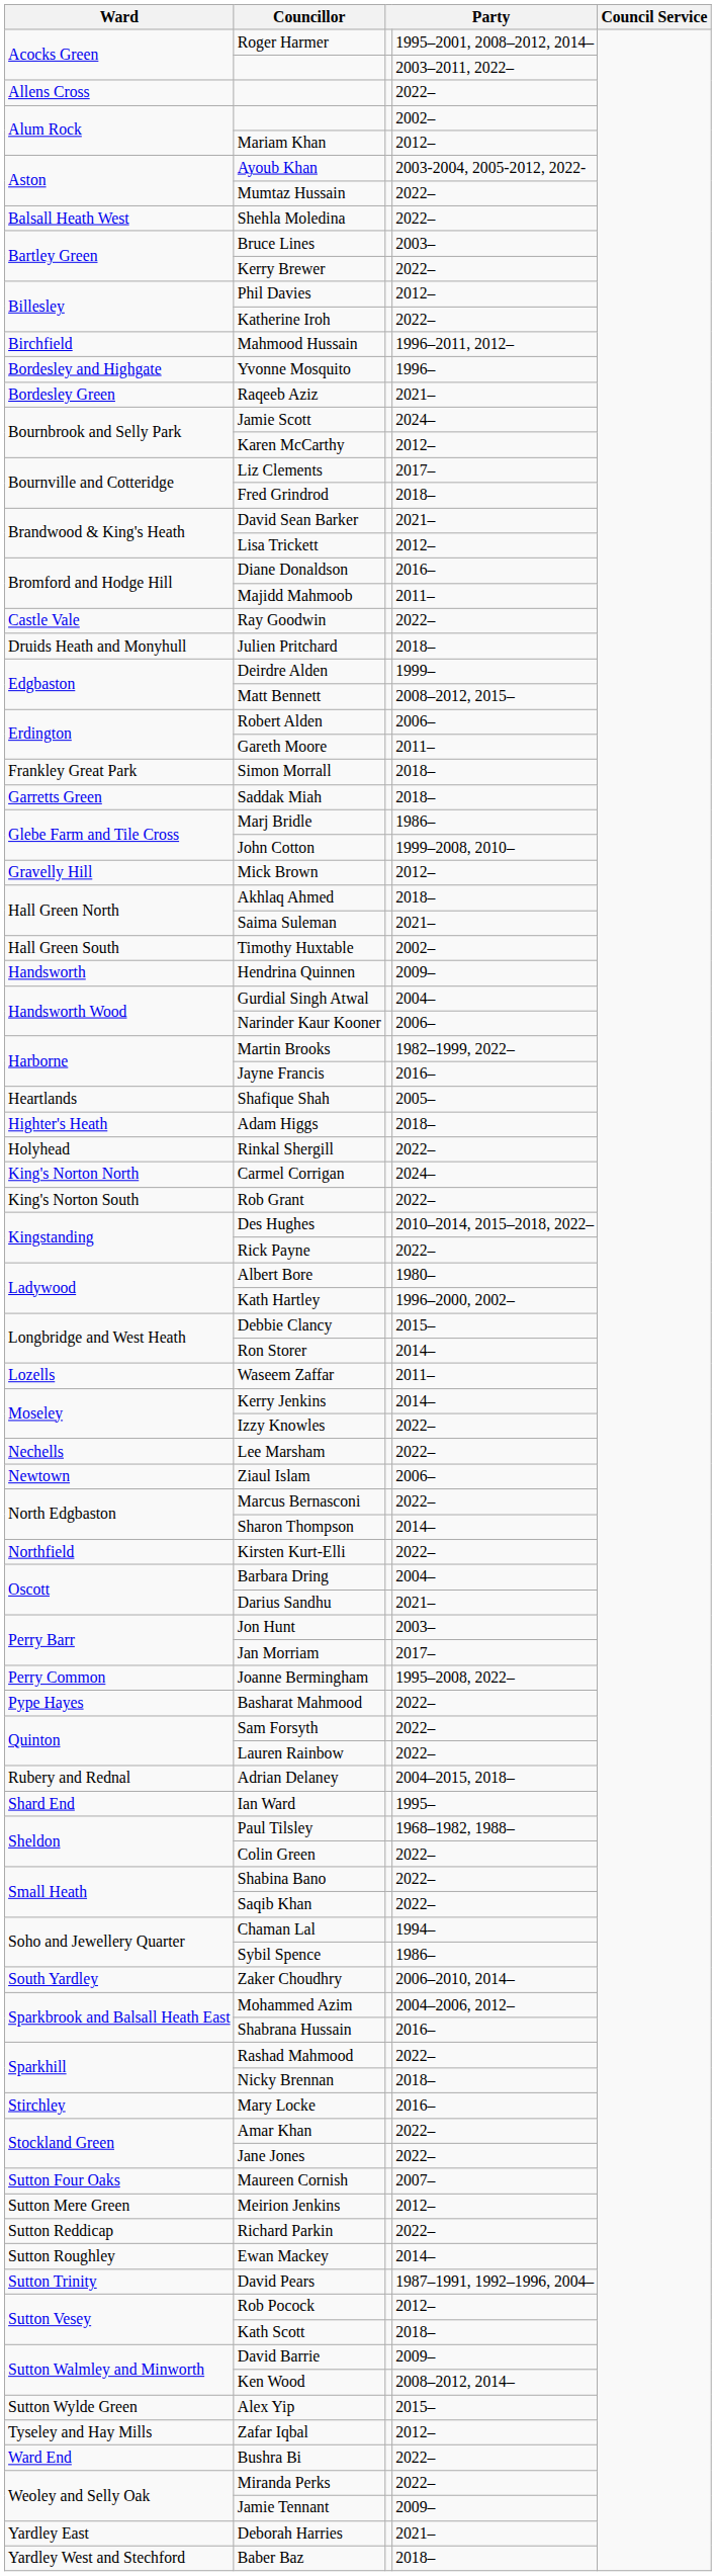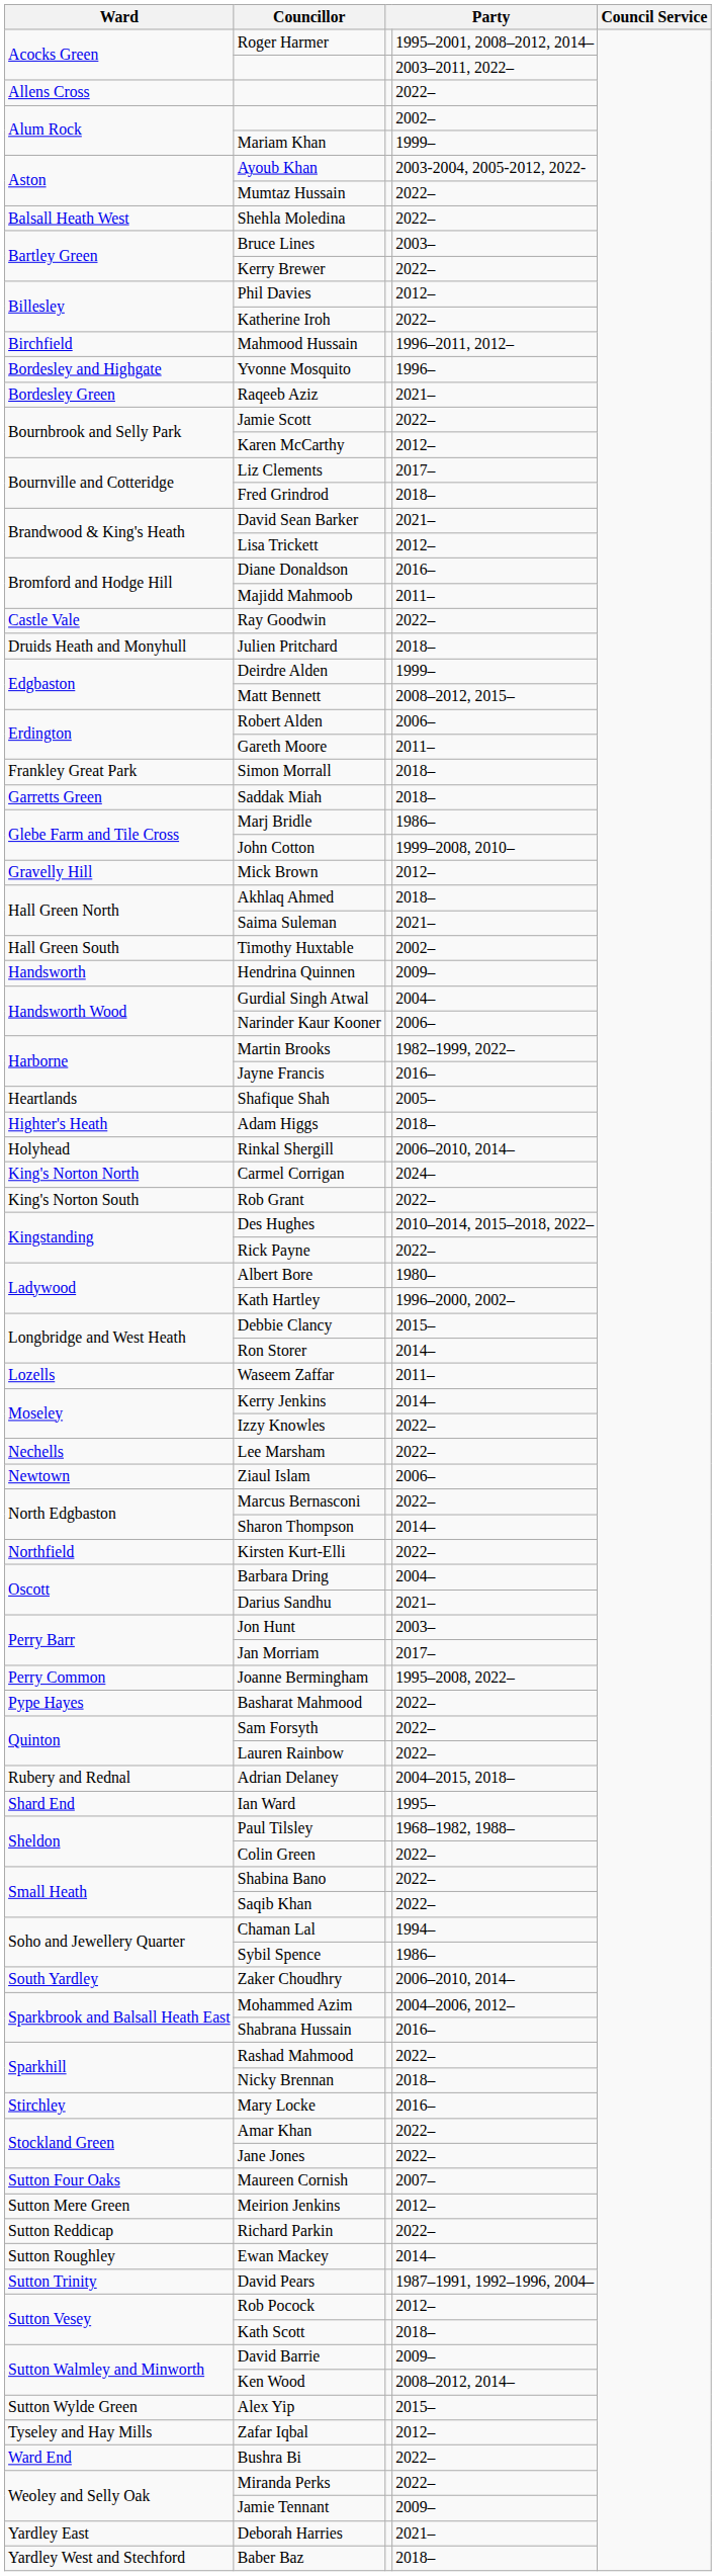 <table class="wikitable sortable">
 <tr>
 <th>Ward</th>
 <th>Councillor</th>
 <th colspan=2>Party</th>
 <th>Council Service</th>
 </tr>
 <tr>
 <td rowspan="2"><a href='#'>Acocks Green</a></td>
 <td>Roger Harmer</td>
 <td></td>
 <td>1995–2001, 2008–2012, 2014–</td>
 </tr>
 <tr>
 <td></td>
 <td></td>
 <td>2003–2011, 2022–</td>
 </tr>
 <tr>
 <td rowspan="1"><a href='#'>Allens Cross</a></td>
 <td></td>
 <td></td>
 <td>2022–</td>
 </tr>
 <tr>
 <td rowspan="2"><a href='#'>Alum Rock</a></td>
 <td></td>
 <td></td>
 <td>2002–</td>
 </tr>
 <tr>
 <td>Mariam Khan</td>
 <td></td>
-<td>2012–</td>
+<td>1999–</td>
 </tr>
 <tr>
 <td rowspan="2"><a href='#'>Aston</a></td>
 <td><a href='#'>Ayoub Khan</a></td>
 <td></td>
 <td>2003-2004, 2005-2012, 2022-</td>
 </tr>
 <tr>
 <td>Mumtaz Hussain</td>
 <td></td>
 <td>2022–</td>
 </tr>
 <tr>
 <td rowspan="1"><a href='#'>Balsall Heath West</a></td>
 <td>Shehla Moledina</td>
 <td></td>
 <td>2022–</td>
 </tr>
 <tr>
 <td rowspan="2"><a href='#'>Bartley Green</a></td>
 <td>Bruce Lines</td>
 <td></td>
 <td>2003–</td>
 </tr>
 <tr>
 <td>Kerry Brewer</td>
 <td></td>
 <td>2022–</td>
 </tr>
 <tr>
 <td rowspan="2"><a href='#'>Billesley</a></td>
 <td>Phil Davies</td>
 <td></td>
 <td>2012–</td>
 </tr>
 <tr>
 <td>Katherine Iroh</td>
 <td></td>
 <td>2022–</td>
 </tr>
 <tr>
 <td rowspan="1"><a href='#'>Birchfield</a></td>
 <td>Mahmood Hussain</td>
 <td></td>
 <td>1996–2011, 2012–</td>
 </tr>
 <tr>
 <td rowspan="1"><a href='#'>Bordesley and Highgate</a></td>
 <td>Yvonne Mosquito</td>
 <td></td>
 <td>1996–</td>
 </tr>
 <tr>
 <td rowspan="1"><a href='#'>Bordesley Green</a></td>
 <td>Raqeeb Aziz</td>
 <td></td>
 <td>2021–</td>
 </tr>
 <tr>
 <td rowspan="2">Bournbrook and Selly Park</td>
 <td>Jamie Scott</td>
 <td></td>
-<td>2024–</td>
+<td>2022–</td>
 </tr>
 <tr>
 <td>Karen McCarthy</td>
 <td></td>
 <td>2012–</td>
 </tr>
 <tr>
 <td rowspan="2">Bournville and Cotteridge</td>
 <td>Liz Clements</td>
 <td></td>
 <td>2017–</td>
 </tr>
 <tr>
 <td>Fred Grindrod</td>
 <td></td>
 <td>2018–</td>
 </tr>
 <tr>
 <td rowspan="2">Brandwood & King's Heath</td>
 <td>David Sean Barker</td>
 <td></td>
 <td>2021–</td>
 </tr>
 <tr>
 <td>Lisa Trickett</td>
 <td></td>
 <td>2012–</td>
 </tr>
 <tr>
 <td rowspan="2">Bromford and Hodge Hill</td>
 <td>Diane Donaldson</td>
 <td></td>
 <td>2016–</td>
 </tr>
 <tr>
 <td>Majidd Mahmoob</td>
 <td></td>
 <td>2011–</td>
 </tr>
 <tr>
 <td rowspan="1"><a href='#'>Castle Vale</a></td>
 <td>Ray Goodwin</td>
 <td></td>
 <td>2022–</td>
 </tr>
 <tr>
 <td rowspan="1">Druids Heath and Monyhull</td>
 <td>Julien Pritchard</td>
 <td></td>
 <td>2018–</td>
 </tr>
 <tr>
 <td rowspan="2"><a href='#'>Edgbaston</a></td>
 <td>Deirdre Alden</td>
 <td></td>
 <td>1999–</td>
 </tr>
 <tr>
 <td>Matt Bennett</td>
 <td></td>
 <td>2008–2012, 2015–</td>
 </tr>
 <tr>
 <td rowspan="2"><a href='#'>Erdington</a></td>
 <td>Robert Alden</td>
 <td></td>
 <td>2006–</td>
 </tr>
 <tr>
 <td>Gareth Moore</td>
 <td></td>
 <td>2011–</td>
 </tr>
 <tr>
 <td rowspan="1">Frankley Great Park</td>
 <td>Simon Morrall</td>
 <td></td>
 <td>2018–</td>
 </tr>
 <tr>
 <td rowspan="1"><a href='#'>Garretts Green</a></td>
 <td>Saddak Miah</td>
 <td></td>
 <td>2018–</td>
 </tr>
 <tr>
 <td rowspan="2"><a href='#'>Glebe Farm and Tile Cross</a></td>
 <td>Marj Bridle</td>
 <td></td>
 <td>1986–</td>
 </tr>
 <tr>
 <td>John Cotton</td>
 <td></td>
 <td>1999–2008, 2010–</td>
 </tr>
 <tr>
 <td rowspan="1"><a href='#'>Gravelly Hill</a></td>
 <td>Mick Brown</td>
 <td></td>
 <td>2012–</td>
 </tr>
 <tr>
 <td rowspan="2">Hall Green North</td>
 <td>Akhlaq Ahmed</td>
 <td></td>
 <td>2018–</td>
 </tr>
 <tr>
 <td>Saima Suleman</td>
 <td></td>
 <td>2021–</td>
 </tr>
 <tr>
 <td rowspan="1">Hall Green South</td>
 <td>Timothy Huxtable</td>
 <td></td>
 <td>2002–</td>
 </tr>
 <tr>
 <td rowspan="1"><a href='#'>Handsworth</a></td>
 <td>Hendrina Quinnen</td>
 <td></td>
 <td>2009–</td>
 </tr>
 <tr>
 <td rowspan="2"><a href='#'>Handsworth Wood</a></td>
 <td>Gurdial Singh Atwal</td>
 <td></td>
 <td>2004–</td>
 </tr>
 <tr>
 <td>Narinder Kaur Kooner</td>
 <td></td>
 <td>2006–</td>
 </tr>
 <tr>
 <td rowspan="2"><a href='#'>Harborne</a></td>
 <td>Martin Brooks</td>
 <td></td>
 <td>1982–1999, 2022–</td>
 </tr>
 <tr>
 <td>Jayne Francis</td>
 <td></td>
 <td>2016–</td>
 </tr>
 <tr>
 <td rowspan="1">Heartlands</td>
 <td>Shafique Shah</td>
 <td></td>
 <td>2005–</td>
 </tr>
 <tr>
 <td rowspan="1"><a href='#'>Highter's Heath</a></td>
 <td>Adam Higgs</td>
 <td></td>
 <td>2018–</td>
 </tr>
 <tr>
 <td rowspan="1">Holyhead</td>
 <td>Rinkal Shergill</td>
 <td></td>
-<td>2022–</td>
+<td>2006–2010, 2014–</td>
 </tr>
 <tr>
 <td rowspan="1"><a href='#'>King's Norton North</a></td>
 <td>Carmel Corrigan</td>
 <td></td>
 <td>2024–</td>
 </tr>
 <tr>
 <td rowspan="1">King's Norton South</td>
 <td>Rob Grant</td>
 <td></td>
 <td>2022–</td>
 </tr>
 <tr>
 <td rowspan="2"><a href='#'>Kingstanding</a></td>
 <td>Des Hughes</td>
 <td></td>
 <td>2010–2014, 2015–2018, 2022–</td>
 </tr>
 <tr>
 <td>Rick Payne</td>
 <td></td>
 <td>2022–</td>
 </tr>
 <tr>
 <td rowspan="2"><a href='#'>Ladywood</a></td>
 <td>Albert Bore</td>
 <td></td>
 <td>1980–</td>
 </tr>
 <tr>
 <td>Kath Hartley</td>
 <td></td>
 <td>1996–2000, 2002–</td>
 </tr>
 <tr>
 <td rowspan="2">Longbridge and West Heath</td>
 <td>Debbie Clancy</td>
 <td></td>
 <td>2015–</td>
 </tr>
 <tr>
 <td>Ron Storer</td>
 <td></td>
 <td>2014–</td>
 </tr>
 <tr>
 <td rowspan="1"><a href='#'>Lozells</a></td>
 <td>Waseem Zaffar</td>
 <td></td>
 <td>2011–</td>
 </tr>
 <tr>
 <td rowspan="2"><a href='#'>Moseley</a></td>
 <td>Kerry Jenkins</td>
 <td></td>
 <td>2014–</td>
 </tr>
 <tr>
 <td>Izzy Knowles</td>
 <td></td>
 <td>2022–</td>
 </tr>
 <tr>
 <td rowspan="1"><a href='#'>Nechells</a></td>
 <td>Lee Marsham</td>
 <td></td>
 <td>2022–</td>
 </tr>
 <tr>
 <td rowspan="1"><a href='#'>Newtown</a></td>
 <td>Ziaul Islam</td>
 <td></td>
 <td>2006–</td>
 </tr>
 <tr>
 <td rowspan="2">North Edgbaston</td>
 <td>Marcus Bernasconi</td>
 <td></td>
 <td>2022–</td>
 </tr>
 <tr>
 <td>Sharon Thompson</td>
 <td></td>
 <td>2014–</td>
 </tr>
 <tr>
 <td rowspan="1"><a href='#'>Northfield</a></td>
 <td>Kirsten Kurt-Elli</td>
 <td></td>
 <td>2022–</td>
 </tr>
 <tr>
 <td rowspan="2"><a href='#'>Oscott</a></td>
 <td>Barbara Dring</td>
 <td></td>
 <td>2004–</td>
 </tr>
 <tr>
 <td>Darius Sandhu</td>
 <td></td>
 <td>2021–</td>
 </tr>
 <tr>
 <td rowspan="2"><a href='#'>Perry Barr</a></td>
 <td>Jon Hunt</td>
 <td></td>
 <td>2003–</td>
 </tr>
 <tr>
 <td>Jan Morriam</td>
 <td></td>
 <td>2017–</td>
 </tr>
 <tr>
 <td rowspan="1"><a href='#'>Perry Common</a></td>
 <td>Joanne Bermingham</td>
 <td></td>
 <td>1995–2008, 2022–</td>
 </tr>
 <tr>
 <td rowspan="1"><a href='#'>Pype Hayes</a></td>
 <td>Basharat Mahmood</td>
 <td></td>
 <td>2022–</td>
 </tr>
 <tr>
 <td rowspan="2"><a href='#'>Quinton</a></td>
 <td>Sam Forsyth</td>
 <td></td>
 <td>2022–</td>
 </tr>
 <tr>
 <td>Lauren Rainbow</td>
 <td></td>
 <td>2022–</td>
 </tr>
 <tr>
 <td rowspan="1">Rubery and Rednal</td>
 <td>Adrian Delaney</td>
 <td></td>
 <td>2004–2015, 2018–</td>
 </tr>
 <tr>
 <td rowspan="1"><a href='#'>Shard End</a></td>
 <td>Ian Ward</td>
 <td></td>
 <td>1995–</td>
 </tr>
 <tr>
 <td rowspan="2"><a href='#'>Sheldon</a></td>
 <td>Paul Tilsley</td>
 <td></td>
 <td>1968–1982, 1988–</td>
 </tr>
 <tr>
 <td>Colin Green</td>
 <td></td>
 <td>2022–</td>
 </tr>
 <tr>
 <td rowspan="2"><a href='#'>Small Heath</a></td>
 <td>Shabina Bano</td>
 <td></td>
 <td>2022–</td>
 </tr>
 <tr>
 <td>Saqib Khan</td>
 <td></td>
 <td>2022–</td>
 </tr>
 <tr>
 <td rowspan="2">Soho and Jewellery Quarter</td>
 <td>Chaman Lal</td>
 <td></td>
 <td>1994–</td>
 </tr>
 <tr>
 <td>Sybil Spence</td>
 <td></td>
 <td>1986–</td>
 </tr>
 <tr>
 <td rowspan="1"><a href='#'>South Yardley</a></td>
 <td>Zaker Choudhry</td>
 <td></td>
 <td>2006–2010, 2014–</td>
 </tr>
 <tr>
 <td rowspan="2"><a href='#'>Sparkbrook and Balsall Heath East</a></td>
 <td>Mohammed Azim</td>
 <td></td>
 <td>2004–2006, 2012–</td>
 </tr>
 <tr>
 <td>Shabrana Hussain</td>
 <td></td>
 <td>2016–</td>
 </tr>
 <tr>
 <td rowspan="2"><a href='#'>Sparkhill</a></td>
 <td>Rashad Mahmood</td>
 <td></td>
 <td>2022–</td>
 </tr>
 <tr>
 <td>Nicky Brennan</td>
 <td></td>
 <td>2018–</td>
 </tr>
 <tr>
 <td rowspan="1"><a href='#'>Stirchley</a></td>
 <td>Mary Locke</td>
 <td></td>
 <td>2016–</td>
 </tr>
 <tr>
 <td rowspan="2"><a href='#'>Stockland Green</a></td>
 <td>Amar Khan</td>
 <td></td>
 <td>2022–</td>
 </tr>
 <tr>
 <td>Jane Jones</td>
 <td></td>
 <td>2022–</td>
 </tr>
 <tr>
 <td rowspan="1"><a href='#'>Sutton Four Oaks</a></td>
 <td>Maureen Cornish</td>
 <td></td>
 <td>2007–</td>
 </tr>
 <tr>
 <td rowspan="1">Sutton Mere Green</td>
 <td>Meirion Jenkins</td>
 <td></td>
 <td>2012–</td>
 </tr>
 <tr>
 <td rowspan="1">Sutton Reddicap</td>
 <td>Richard Parkin</td>
 <td></td>
 <td>2022–</td>
 </tr>
 <tr>
 <td rowspan="1">Sutton Roughley</td>
 <td>Ewan Mackey</td>
 <td></td>
 <td>2014–</td>
 </tr>
 <tr>
 <td rowspan="1"><a href='#'>Sutton Trinity</a></td>
 <td>David Pears</td>
 <td></td>
 <td>1987–1991, 1992–1996, 2004–</td>
 </tr>
 <tr>
 <td rowspan="2"><a href='#'>Sutton Vesey</a></td>
 <td>Rob Pocock</td>
 <td></td>
 <td>2012–</td>
 </tr>
 <tr>
 <td>Kath Scott</td>
 <td></td>
 <td>2018–</td>
 </tr>
 <tr>
 <td rowspan="2"><a href='#'>Sutton Walmley and Minworth</a></td>
 <td>David Barrie</td>
 <td></td>
 <td>2009–</td>
 </tr>
 <tr>
 <td>Ken Wood</td>
 <td></td>
 <td>2008–2012, 2014–</td>
 </tr>
 <tr>
 <td rowspan="1">Sutton Wylde Green</td>
 <td>Alex Yip</td>
 <td></td>
 <td>2015–</td>
 </tr>
 <tr>
 <td rowspan="1">Tyseley and Hay Mills</td>
 <td>Zafar Iqbal</td>
 <td></td>
 <td>2012–</td>
 </tr>
 <tr>
 <td rowspan="1"><a href='#'>Ward End</a></td>
 <td>Bushra Bi</td>
 <td></td>
 <td>2022–</td>
 </tr>
 <tr>
 <td rowspan="2">Weoley and Selly Oak</td>
 <td>Miranda Perks</td>
 <td></td>
 <td>2022–</td>
 </tr>
 <tr>
 <td>Jamie Tennant</td>
 <td></td>
 <td>2009–</td>
 </tr>
 <tr>
 <td rowspan="1">Yardley East</td>
 <td>Deborah Harries</td>
 <td></td>
 <td>2021–</td>
 </tr>
 <tr>
 <td rowspan="1">Yardley West and Stechford</td>
 <td>Baber Baz</td>
 <td></td>
 <td>2018–</td>
 </tr>
 </table>
